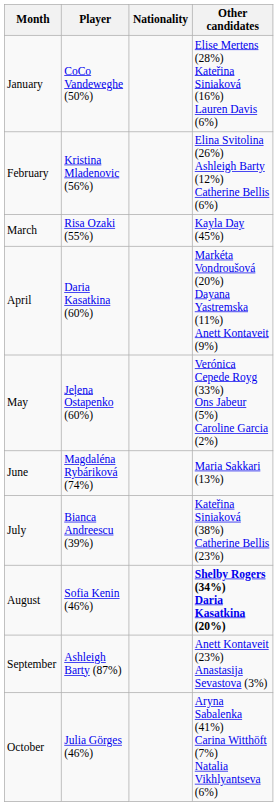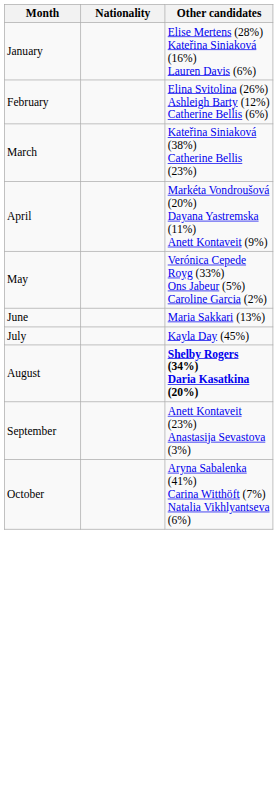 <table class="wikitable" style="width: 60%">
 <tr>
 <th style="width:10px;">Month</th>
-<th width=20>Player</th>
 <th width=15>Nationality</th>
 <th width=100>Other candidates</th>
 </tr>
 <tr>
 <td>January</td>
-<td><a href='#'>CoCo Vandeweghe</a> (50%)</td>
 <td></td>
 <td> <a href='#'>Elise Mertens</a> (28%)<br> <a href='#'>Kateřina Siniaková</a> (16%)<br> <a href='#'>Lauren Davis</a> (6%)</td>
 </tr>
 <tr>
 <td>February</td>
-<td><a href='#'>Kristina Mladenovic</a> (56%)</td>
 <td></td>
 <td> <a href='#'>Elina Svitolina</a> (26%)<br> <a href='#'>Ashleigh Barty</a> (12%)<br> <a href='#'>Catherine Bellis</a> (6%)</td>
 </tr>
 <tr>
 <td>March</td>
-<td><a href='#'>Risa Ozaki</a> (55%)</td>
 <td></td>
-<td> <a href='#'>Kayla Day</a> (45%)</td>
+<td> <a href='#'>Kateřina Siniaková</a> (38%)<br> <a href='#'>Catherine Bellis</a> (23%)</td>
 </tr>
 <tr>
 <td>April</td>
-<td><a href='#'>Daria Kasatkina</a> (60%)</td>
 <td></td>
 <td> <a href='#'>Markéta Vondroušová</a> (20%)<br> <a href='#'>Dayana Yastremska</a> (11%)<br> <a href='#'>Anett Kontaveit</a> (9%)</td>
 </tr>
 <tr>
 <td>May</td>
-<td><a href='#'>Jeļena Ostapenko</a> (60%)</td>
 <td></td>
 <td> <a href='#'>Verónica Cepede Royg</a> (33%) <br> <a href='#'>Ons Jabeur</a> (5%)<br> <a href='#'>Caroline Garcia</a> (2%)</td>
 </tr>
 <tr>
 <td>June</td>
-<td><a href='#'>Magdaléna Rybáriková</a> (74%)</td>
 <td></td>
 <td> <a href='#'>Maria Sakkari</a> (13%)</td>
 </tr>
 <tr>
 <td>July</td>
-<td><a href='#'>Bianca Andreescu</a> (39%)</td>
 <td></td>
-<td> <a href='#'>Kateřina Siniaková</a> (38%)<br> <a href='#'>Catherine Bellis</a> (23%)</td>
+<td> <a href='#'>Kayla Day</a> (45%)</td>
 </tr>
 <tr>
 <td>August</td>
-<td><a href='#'>Sofia Kenin</a> (46%)</td>
 <td></td>
 <td><strong> <a href='#'>Shelby Rogers</a> (34%)<br> <a href='#'>Daria Kasatkina</a> (20%)</strong></td>
 </tr>
 <tr>
 <td>September</td>
-<td><a href='#'>Ashleigh Barty</a> (87%)</td>
 <td></td>
 <td> <a href='#'>Anett Kontaveit</a> (23%)<br> <a href='#'>Anastasija Sevastova</a> (3%)</td>
 </tr>
 <tr>
 <td>October</td>
-<td><a href='#'>Julia Görges</a> (46%)</td>
 <td></td>
 <td> <a href='#'>Aryna Sabalenka</a> (41%)<br> <a href='#'>Carina Witthöft</a> (7%)<br> <a href='#'>Natalia Vikhlyantseva</a> (6%)</td>
 </tr>
 </table>
